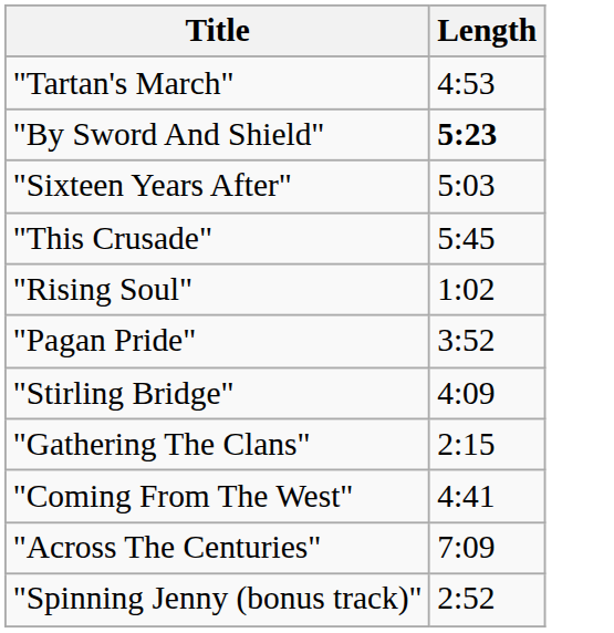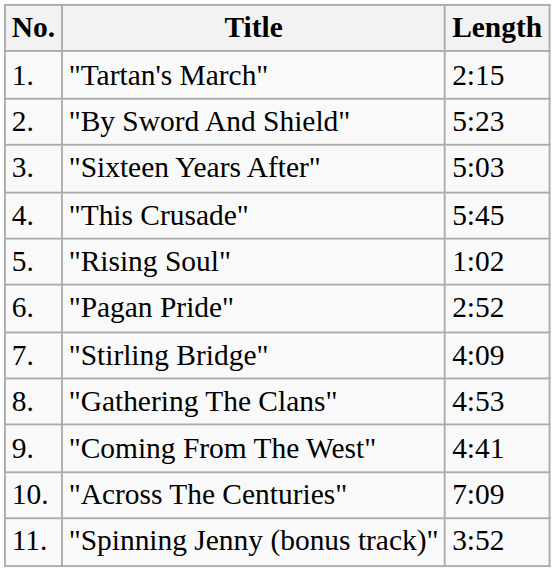 <table class="wikitable">
 <tr>
+<th>No.</th>
 <th>Title</th>
 <th>Length</th>
 </tr>
 <tr>
+<td>1.</td>
 <td>"Tartan's March"</td>
-<td>4:53</td>
+<td>2:15</td>
 </tr>
 <tr>
+<td>2.</td>
 <td>"By Sword And Shield"</td>
-<td><strong>5:23</strong></td>
+<td>5:23</td>
 </tr>
 <tr>
+<td>3.</td>
 <td>"Sixteen Years After"</td>
 <td>5:03</td>
 </tr>
 <tr>
+<td>4.</td>
 <td>"This Crusade"</td>
 <td>5:45</td>
 </tr>
 <tr>
+<td>5.</td>
 <td>"Rising Soul"</td>
 <td>1:02</td>
 </tr>
 <tr>
+<td>6.</td>
 <td>"Pagan Pride"</td>
-<td>3:52</td>
+<td>2:52</td>
 </tr>
 <tr>
+<td>7.</td>
 <td>"Stirling Bridge"</td>
 <td>4:09</td>
 </tr>
 <tr>
+<td>8.</td>
 <td>"Gathering The Clans"</td>
-<td>2:15</td>
+<td>4:53</td>
 </tr>
 <tr>
+<td>9.</td>
 <td>"Coming From The West"</td>
 <td>4:41</td>
 </tr>
 <tr>
+<td>10.</td>
 <td>"Across The Centuries"</td>
 <td>7:09</td>
 </tr>
 <tr>
+<td>11.</td>
 <td>"Spinning Jenny (bonus track)"</td>
-<td>2:52</td>
+<td>3:52</td>
 </tr>
 </table>
